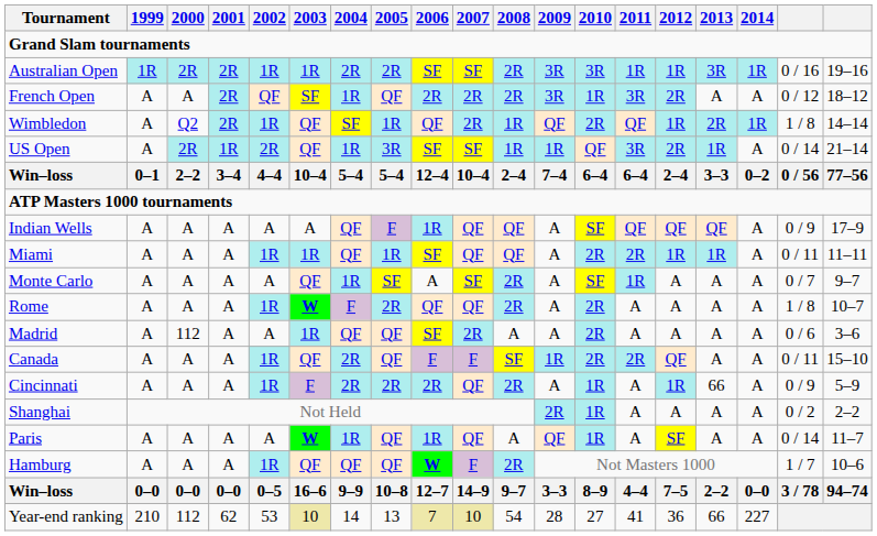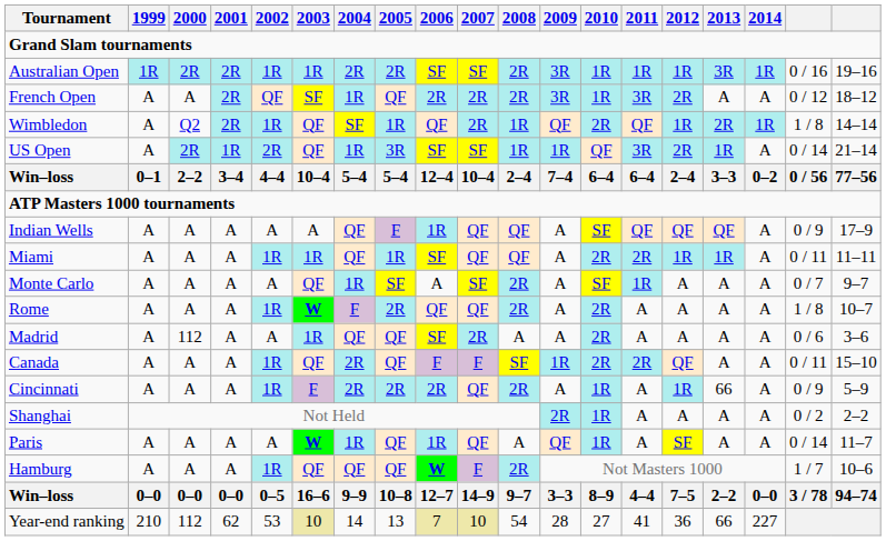 <table class=wikitable style=text-align:center>
 <tr>
 <th>Tournament</th>
 <th><a href='#'>1999</a></th>
 <th><a href='#'>2000</a></th>
 <th><a href='#'>2001</a></th>
 <th><a href='#'>2002</a></th>
 <th><a href='#'>2003</a></th>
 <th><a href='#'>2004</a></th>
 <th><a href='#'>2005</a></th>
 <th><a href='#'>2006</a></th>
 <th><a href='#'>2007</a></th>
 <th><a href='#'>2008</a></th>
 <th><a href='#'>2009</a></th>
 <th><a href='#'>2010</a></th>
 <th><a href='#'>2011</a></th>
 <th><a href='#'>2012</a></th>
 <th><a href='#'>2013</a></th>
 <th><a href='#'>2014</a></th>
 <th></th>
 <th></th>
 </tr>
 <tr>
 <td colspan=25 align=left><strong>Grand Slam tournaments</strong></td>
 </tr>
 <tr>
 <td align=left><a href='#'>Australian Open</a></td>
 <td bgcolor=afeeee><a href='#'>1R</a></td>
 <td bgcolor=afeeee><a href='#'>2R</a></td>
 <td bgcolor=afeeee><a href='#'>2R</a></td>
 <td bgcolor=afeeee><a href='#'>1R</a></td>
 <td bgcolor=afeeee><a href='#'>1R</a></td>
 <td bgcolor=afeeee><a href='#'>2R</a></td>
 <td bgcolor=afeeee><a href='#'>2R</a></td>
 <td bgcolor=yellow><a href='#'>SF</a></td>
 <td bgcolor=yellow><a href='#'>SF</a></td>
 <td bgcolor=afeeee><a href='#'>2R</a></td>
 <td bgcolor=afeeee><a href='#'>3R</a></td>
-<td bgcolor=afeeee><a href='#'>3R</a></td>
+<td bgcolor=afeeee><a href='#'>1R</a></td>
 <td bgcolor=afeeee><a href='#'>1R</a></td>
 <td bgcolor=afeeee><a href='#'>1R</a></td>
 <td bgcolor=afeeee><a href='#'>3R</a></td>
 <td bgcolor=afeeee><a href='#'>1R</a></td>
 <td>0 / 16</td>
 <td>19–16</td>
 </tr>
 <tr>
 <td align=left><a href='#'>French Open</a></td>
 <td>A</td>
 <td>A</td>
 <td bgcolor=afeeee><a href='#'>2R</a></td>
 <td bgcolor=ffebcd><a href='#'>QF</a></td>
 <td bgcolor=yellow><a href='#'>SF</a></td>
 <td bgcolor=afeeee><a href='#'>1R</a></td>
 <td bgcolor=ffebcd><a href='#'>QF</a></td>
 <td bgcolor=afeeee><a href='#'>2R</a></td>
 <td bgcolor=afeeee><a href='#'>2R</a></td>
 <td bgcolor=afeeee><a href='#'>2R</a></td>
 <td bgcolor=afeeee><a href='#'>3R</a></td>
 <td bgcolor=afeeee><a href='#'>1R</a></td>
 <td bgcolor=afeeee><a href='#'>3R</a></td>
 <td bgcolor=afeeee><a href='#'>2R</a></td>
 <td>A</td>
 <td>A</td>
 <td>0 / 12</td>
 <td>18–12</td>
 </tr>
 <tr>
 <td align=left><a href='#'>Wimbledon</a></td>
 <td>A</td>
 <td><a href='#'>Q2</a></td>
 <td bgcolor=afeeee><a href='#'>2R</a></td>
 <td bgcolor=afeeee><a href='#'>1R</a></td>
 <td bgcolor=ffebcd><a href='#'>QF</a></td>
 <td bgcolor=yellow><a href='#'>SF</a></td>
 <td bgcolor=afeeee><a href='#'>1R</a></td>
 <td bgcolor=ffebcd><a href='#'>QF</a></td>
 <td bgcolor=afeeee><a href='#'>2R</a></td>
 <td bgcolor=afeeee><a href='#'>1R</a></td>
 <td bgcolor=ffebcd><a href='#'>QF</a></td>
 <td bgcolor=afeeee><a href='#'>2R</a></td>
 <td bgcolor=ffebcd><a href='#'>QF</a></td>
 <td bgcolor=afeeee><a href='#'>1R</a></td>
 <td bgcolor=afeeee><a href='#'>2R</a></td>
 <td bgcolor=afeeee><a href='#'>1R</a></td>
 <td>1 / 8</td>
 <td>14–14</td>
 </tr>
 <tr>
 <td align=left><a href='#'>US Open</a></td>
 <td>A</td>
 <td bgcolor=afeeee><a href='#'>2R</a></td>
 <td bgcolor=afeeee><a href='#'>1R</a></td>
 <td bgcolor=afeeee><a href='#'>2R</a></td>
 <td bgcolor=ffebcd><a href='#'>QF</a></td>
 <td bgcolor=afeeee><a href='#'>1R</a></td>
 <td bgcolor=afeeee><a href='#'>3R</a></td>
 <td bgcolor=yellow><a href='#'>SF</a></td>
 <td bgcolor=yellow><a href='#'>SF</a></td>
 <td bgcolor=afeeee><a href='#'>1R</a></td>
 <td bgcolor=afeeee><a href='#'>1R</a></td>
 <td bgcolor=ffebcd><a href='#'>QF</a></td>
 <td bgcolor=afeeee><a href='#'>3R</a></td>
 <td bgcolor=afeeee><a href='#'>2R</a></td>
 <td bgcolor=afeeee><a href='#'>1R</a></td>
 <td>A</td>
 <td>0 / 14</td>
 <td>21–14</td>
 </tr>
 <tr>
 <th style=text-align:left>Win–loss</th>
 <th>0–1</th>
 <th>2–2</th>
 <th>3–4</th>
 <th>4–4</th>
 <th>10–4</th>
 <th>5–4</th>
 <th>5–4</th>
 <th>12–4</th>
 <th>10–4</th>
 <th>2–4</th>
 <th>7–4</th>
 <th>6–4</th>
 <th>6–4</th>
 <th>2–4</th>
 <th>3–3</th>
 <th>0–2</th>
 <th>0 / 56</th>
 <th>77–56</th>
 </tr>
 <tr>
 <td colspan=19 align=left><strong>ATP Masters 1000 tournaments</strong></td>
 </tr>
 <tr>
 <td align=left><a href='#'>Indian Wells</a></td>
 <td>A</td>
 <td>A</td>
 <td>A</td>
 <td>A</td>
 <td>A</td>
 <td bgcolor=ffebcd><a href='#'>QF</a></td>
 <td bgcolor=D8BFD8><a href='#'>F</a></td>
 <td bgcolor=afeeee><a href='#'>1R</a></td>
 <td bgcolor=ffebcd><a href='#'>QF</a></td>
 <td bgcolor=ffebcd><a href='#'>QF</a></td>
 <td>A</td>
 <td bgcolor=yellow><a href='#'>SF</a></td>
 <td bgcolor=ffebcd><a href='#'>QF</a></td>
 <td bgcolor=ffebcd><a href='#'>QF</a></td>
 <td bgcolor=ffebcd><a href='#'>QF</a></td>
 <td>A</td>
 <td>0 / 9</td>
 <td>17–9</td>
 </tr>
 <tr>
 <td align=left><a href='#'>Miami</a></td>
 <td>A</td>
 <td>A</td>
 <td>A</td>
 <td bgcolor=afeeee><a href='#'>1R</a></td>
 <td bgcolor=afeeee><a href='#'>1R</a></td>
 <td bgcolor=ffebcd><a href='#'>QF</a></td>
 <td bgcolor=afeeee><a href='#'>1R</a></td>
 <td bgcolor=yellow><a href='#'>SF</a></td>
 <td bgcolor=ffebcd><a href='#'>QF</a></td>
 <td bgcolor=ffebcd><a href='#'>QF</a></td>
 <td>A</td>
 <td bgcolor=afeeee><a href='#'>2R</a></td>
 <td bgcolor=afeeee><a href='#'>2R</a></td>
 <td bgcolor=afeeee><a href='#'>1R</a></td>
 <td bgcolor=afeeee><a href='#'>1R</a></td>
 <td>A</td>
 <td>0 / 11</td>
 <td>11–11</td>
 </tr>
 <tr>
 <td align=left><a href='#'>Monte Carlo</a></td>
 <td>A</td>
 <td>A</td>
 <td>A</td>
 <td>A</td>
 <td bgcolor=ffebcd><a href='#'>QF</a></td>
 <td bgcolor=afeeee><a href='#'>1R</a></td>
 <td bgcolor=yellow><a href='#'>SF</a></td>
 <td>A</td>
 <td bgcolor=yellow><a href='#'>SF</a></td>
 <td bgcolor=afeeee><a href='#'>2R</a></td>
 <td>A</td>
 <td bgcolor=yellow><a href='#'>SF</a></td>
 <td bgcolor=afeeee><a href='#'>1R</a></td>
 <td>A</td>
 <td>A</td>
 <td>A</td>
 <td>0 / 7</td>
 <td>9–7</td>
 </tr>
 <tr>
 <td align=left><a href='#'>Rome</a></td>
 <td>A</td>
 <td>A</td>
 <td>A</td>
 <td bgcolor=afeeee><a href='#'>1R</a></td>
 <td bgcolor=lime><a href='#'><strong>W</strong></a></td>
 <td bgcolor=D8BFD8><a href='#'>F</a></td>
 <td bgcolor=afeeee><a href='#'>2R</a></td>
 <td bgcolor=ffebcd><a href='#'>QF</a></td>
 <td bgcolor=ffebcd><a href='#'>QF</a></td>
 <td bgcolor=afeeee><a href='#'>2R</a></td>
 <td>A</td>
 <td bgcolor=afeeee><a href='#'>2R</a></td>
 <td>A</td>
 <td>A</td>
 <td>A</td>
 <td>A</td>
 <td>1 / 8</td>
 <td>10–7</td>
 </tr>
 <tr>
 <td align=left><a href='#'>Madrid</a></td>
 <td>A</td>
 <td>112</td>
 <td>A</td>
 <td>A</td>
 <td bgcolor=afeeee><a href='#'>1R</a></td>
 <td bgcolor=ffebcd><a href='#'>QF</a></td>
 <td bgcolor=ffebcd><a href='#'>QF</a></td>
 <td bgcolor=yellow><a href='#'>SF</a></td>
 <td bgcolor=afeeee><a href='#'>2R</a></td>
 <td>A</td>
 <td>A</td>
 <td bgcolor=afeeee><a href='#'>2R</a></td>
 <td>A</td>
 <td>A</td>
 <td>A</td>
 <td>A</td>
 <td>0 / 6</td>
 <td>3–6</td>
 </tr>
 <tr>
 <td align=left><a href='#'>Canada</a></td>
 <td>A</td>
 <td>A</td>
 <td>A</td>
 <td bgcolor=afeeee><a href='#'>1R</a></td>
 <td bgcolor=ffebcd><a href='#'>QF</a></td>
 <td bgcolor=afeeee><a href='#'>2R</a></td>
 <td bgcolor=ffebcd><a href='#'>QF</a></td>
 <td bgcolor=D8BFD8><a href='#'>F</a></td>
 <td bgcolor=D8BFD8><a href='#'>F</a></td>
 <td bgcolor=yellow><a href='#'>SF</a></td>
 <td bgcolor=afeeee><a href='#'>1R</a></td>
 <td bgcolor=afeeee><a href='#'>2R</a></td>
 <td bgcolor=afeeee><a href='#'>2R</a></td>
 <td bgcolor=ffebcd><a href='#'>QF</a></td>
 <td>A</td>
 <td>A</td>
 <td>0 / 11</td>
 <td>15–10</td>
 </tr>
 <tr>
 <td align=left><a href='#'>Cincinnati</a></td>
 <td>A</td>
 <td>A</td>
 <td>A</td>
 <td bgcolor=afeeee><a href='#'>1R</a></td>
 <td bgcolor=D8BFD8><a href='#'>F</a></td>
 <td bgcolor=afeeee><a href='#'>2R</a></td>
 <td bgcolor=afeeee><a href='#'>2R</a></td>
 <td bgcolor=afeeee><a href='#'>2R</a></td>
 <td bgcolor=ffebcd><a href='#'>QF</a></td>
 <td bgcolor=afeeee><a href='#'>2R</a></td>
 <td>A</td>
 <td bgcolor=afeeee><a href='#'>1R</a></td>
 <td>A</td>
 <td bgcolor=afeeee><a href='#'>1R</a></td>
 <td>66</td>
 <td>A</td>
 <td>0 / 9</td>
 <td>5–9</td>
 </tr>
 <tr>
 <td align=left><a href='#'>Shanghai</a></td>
 <td colspan=10 style=color:#767676>Not Held</td>
 <td bgcolor=afeeee><a href='#'>2R</a></td>
 <td bgcolor=afeeee><a href='#'>1R</a></td>
 <td>A</td>
 <td>A</td>
 <td>A</td>
 <td>A</td>
 <td>0 / 2</td>
 <td>2–2</td>
 </tr>
 <tr>
 <td align=left><a href='#'>Paris</a></td>
 <td>A</td>
 <td>A</td>
 <td>A</td>
 <td>A</td>
 <td bgcolor=lime><a href='#'><strong>W</strong></a></td>
 <td bgcolor=afeeee><a href='#'>1R</a></td>
 <td bgcolor=ffebcd><a href='#'>QF</a></td>
 <td bgcolor=afeeee><a href='#'>1R</a></td>
 <td bgcolor=ffebcd><a href='#'>QF</a></td>
 <td>A</td>
 <td bgcolor=ffebcd><a href='#'>QF</a></td>
 <td bgcolor=afeeee><a href='#'>1R</a></td>
 <td>A</td>
 <td bgcolor=yellow><a href='#'>SF</a></td>
 <td>A</td>
 <td>A</td>
 <td>0 / 14</td>
 <td>11–7</td>
 </tr>
 <tr>
 <td align=left><a href='#'>Hamburg</a></td>
 <td>A</td>
 <td>A</td>
 <td>A</td>
 <td bgcolor=afeeee><a href='#'>1R</a></td>
 <td bgcolor=ffebcd><a href='#'>QF</a></td>
 <td bgcolor=ffebcd><a href='#'>QF</a></td>
 <td bgcolor=ffebcd><a href='#'>QF</a></td>
 <td bgcolor=lime><a href='#'><strong>W</strong></a></td>
 <td bgcolor=D8BFD8><a href='#'>F</a></td>
 <td bgcolor=afeeee><a href='#'>2R</a></td>
 <td colspan=6 style=color:#767676>Not Masters 1000</td>
 <td>1 / 7</td>
 <td>10–6</td>
 </tr>
 <tr>
 <th style=text-align:left>Win–loss</th>
 <th>0–0</th>
 <th>0–0</th>
 <th>0–0</th>
 <th>0–5</th>
 <th>16–6</th>
 <th>9–9</th>
 <th>10–8</th>
 <th>12–7</th>
 <th>14–9</th>
 <th>9–7</th>
 <th>3–3</th>
 <th>8–9</th>
 <th>4–4</th>
 <th>7–5</th>
 <th>2–2</th>
 <th>0–0</th>
 <th>3 / 78</th>
 <th>94–74</th>
 </tr>
 <tr>
 <td align=left>Year-end ranking</td>
 <td>210</td>
 <td>112</td>
 <td>62</td>
 <td>53</td>
 <td bgcolor=EEE8AA>10</td>
 <td>14</td>
 <td>13</td>
 <td bgcolor=EEE8AA>7</td>
 <td bgcolor=EEE8AA>10</td>
 <td>54</td>
 <td>28</td>
 <td>27</td>
 <td>41</td>
 <td>36</td>
 <td>66</td>
 <td>227</td>
 <th colspan=2></th>
 </tr>
 </table>
